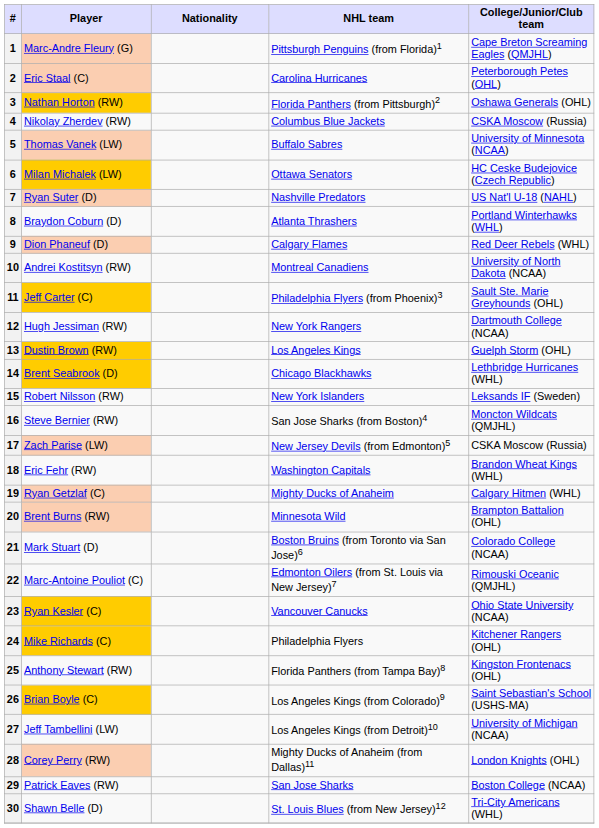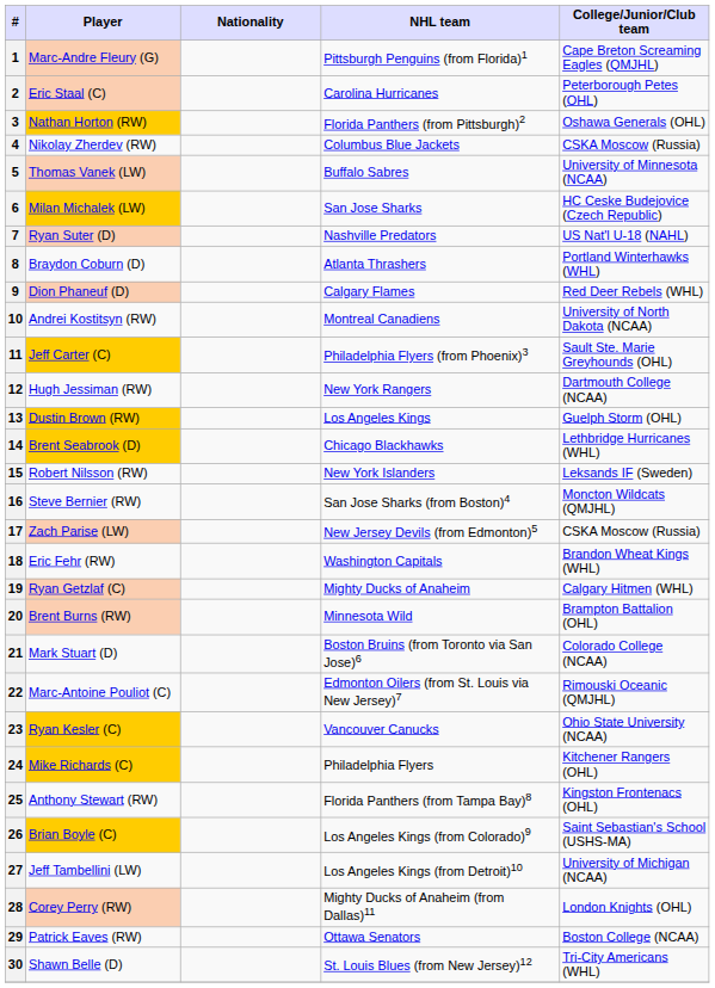 <table class="wikitable">
 <tr>
 <th style="background:#ddf; width:2.75%;">#</th>
 <th style="background:#ddf; width:22.0%;">Player</th>
 <th style="background:#ddf; width:20.0%;">Nationality</th>
 <th style="background:#ddf; width:34.0%;">NHL team</th>
 <th style="background:#ddf; width:100.0%;">College/Junior/Club team</th>
 </tr>
 <tr>
 <th>1</th>
 <td bgcolor="#FBCEB1"><a href='#'>Marc-Andre Fleury</a> (G)</td>
 <td></td>
 <td><a href='#'>Pittsburgh Penguins</a> (from Florida)<sup>1</sup></td>
 <td><a href='#'>Cape Breton Screaming Eagles</a> (<a href='#'>QMJHL</a>)</td>
 </tr>
 <tr>
 <th>2</th>
 <td bgcolor="#FBCEB1"><a href='#'>Eric Staal</a> (C)</td>
 <td></td>
 <td><a href='#'>Carolina Hurricanes</a></td>
 <td><a href='#'>Peterborough Petes</a> (<a href='#'>OHL</a>)</td>
 </tr>
 <tr>
 <th>3</th>
 <td bgcolor="#FFCC00"><a href='#'>Nathan Horton</a> (RW)</td>
 <td></td>
 <td><a href='#'>Florida Panthers</a> (from Pittsburgh)<sup>2</sup></td>
 <td><a href='#'>Oshawa Generals</a> (OHL)</td>
 </tr>
 <tr>
 <th>4</th>
 <td><a href='#'>Nikolay Zherdev</a> (RW)</td>
 <td></td>
 <td><a href='#'>Columbus Blue Jackets</a></td>
 <td><a href='#'>CSKA Moscow</a> (Russia)</td>
 </tr>
 <tr>
 <th>5</th>
 <td bgcolor="#FBCEB1"><a href='#'>Thomas Vanek</a> (LW)</td>
 <td></td>
 <td><a href='#'>Buffalo Sabres</a></td>
 <td><a href='#'>University of Minnesota</a> (<a href='#'>NCAA</a>)</td>
 </tr>
 <tr>
 <th>6</th>
 <td bgcolor="#FFCC00"><a href='#'>Milan Michalek</a> (LW)</td>
 <td></td>
-<td><a href='#'>Ottawa Senators</a></td>
+<td><a href='#'>San Jose Sharks</a></td>
 <td><a href='#'>HC Ceske Budejovice</a> (<a href='#'>Czech Republic</a>)</td>
 </tr>
 <tr>
 <th>7</th>
 <td bgcolor="#FBCEB1"><a href='#'>Ryan Suter</a> (D)</td>
 <td></td>
 <td><a href='#'>Nashville Predators</a></td>
 <td><a href='#'>US Nat'l U-18</a> (<a href='#'>NAHL</a>)</td>
 </tr>
 <tr>
 <th>8</th>
 <td><a href='#'>Braydon Coburn</a> (D)</td>
 <td></td>
 <td><a href='#'>Atlanta Thrashers</a></td>
 <td><a href='#'>Portland Winterhawks</a> (<a href='#'>WHL</a>)</td>
 </tr>
 <tr>
 <th>9</th>
 <td bgcolor="#FBCEB1"><a href='#'>Dion Phaneuf</a> (D)</td>
 <td></td>
 <td><a href='#'>Calgary Flames</a></td>
 <td><a href='#'>Red Deer Rebels</a> (WHL)</td>
 </tr>
 <tr>
 <th>10</th>
 <td><a href='#'>Andrei Kostitsyn</a> (RW)</td>
 <td></td>
 <td><a href='#'>Montreal Canadiens</a></td>
 <td><a href='#'>University of North Dakota</a> (NCAA)</td>
 </tr>
 <tr>
 <th>11</th>
 <td bgcolor="#FFCC00"><a href='#'>Jeff Carter</a> (C)</td>
 <td></td>
 <td><a href='#'>Philadelphia Flyers</a> (from Phoenix)<sup>3</sup></td>
 <td><a href='#'>Sault Ste. Marie Greyhounds</a> (OHL)</td>
 </tr>
 <tr>
 <th>12</th>
 <td><a href='#'>Hugh Jessiman</a> (RW)</td>
 <td></td>
 <td><a href='#'>New York Rangers</a></td>
 <td><a href='#'>Dartmouth College</a> (NCAA)</td>
 </tr>
 <tr>
 <th>13</th>
 <td bgcolor="#FFCC00"><a href='#'>Dustin Brown</a> (RW)</td>
 <td></td>
 <td><a href='#'>Los Angeles Kings</a></td>
 <td><a href='#'>Guelph Storm</a> (OHL)</td>
 </tr>
 <tr>
 <th>14</th>
 <td bgcolor="#FFCC00"><a href='#'>Brent Seabrook</a> (D)</td>
 <td></td>
 <td><a href='#'>Chicago Blackhawks</a></td>
 <td><a href='#'>Lethbridge Hurricanes</a> (WHL)</td>
 </tr>
 <tr>
 <th>15</th>
 <td><a href='#'>Robert Nilsson</a> (RW)</td>
 <td></td>
 <td><a href='#'>New York Islanders</a></td>
 <td><a href='#'>Leksands IF</a> (Sweden)</td>
 </tr>
 <tr>
 <th>16</th>
 <td><a href='#'>Steve Bernier</a> (RW)</td>
 <td></td>
 <td>San Jose Sharks (from Boston)<sup>4</sup></td>
 <td><a href='#'>Moncton Wildcats</a> (QMJHL)</td>
 </tr>
 <tr>
 <th>17</th>
 <td bgcolor="#FBCEB1"><a href='#'>Zach Parise</a> (LW)</td>
 <td></td>
 <td><a href='#'>New Jersey Devils</a> (from Edmonton)<sup>5</sup></td>
 <td>CSKA Moscow (Russia)</td>
 </tr>
 <tr>
 <th>18</th>
 <td><a href='#'>Eric Fehr</a> (RW)</td>
 <td></td>
 <td><a href='#'>Washington Capitals</a></td>
 <td><a href='#'>Brandon Wheat Kings</a> (WHL)</td>
 </tr>
 <tr>
 <th>19</th>
 <td bgcolor="#FBCEB1"><a href='#'>Ryan Getzlaf</a> (C)</td>
 <td></td>
 <td><a href='#'>Mighty Ducks of Anaheim</a></td>
 <td><a href='#'>Calgary Hitmen</a> (WHL)</td>
 </tr>
 <tr>
 <th>20</th>
 <td bgcolor="#FBCEB1"><a href='#'>Brent Burns</a> (RW)</td>
 <td></td>
 <td><a href='#'>Minnesota Wild</a></td>
 <td><a href='#'>Brampton Battalion</a> (OHL)</td>
 </tr>
 <tr>
 <th>21</th>
 <td><a href='#'>Mark Stuart</a> (D)</td>
 <td></td>
 <td><a href='#'>Boston Bruins</a> (from Toronto via San Jose)<sup>6</sup></td>
 <td><a href='#'>Colorado College</a> (NCAA)</td>
 </tr>
 <tr>
 <th>22</th>
 <td><a href='#'>Marc-Antoine Pouliot</a> (C)</td>
 <td></td>
 <td><a href='#'>Edmonton Oilers</a> (from St. Louis via New Jersey)<sup>7</sup></td>
 <td><a href='#'>Rimouski Oceanic</a> (QMJHL)</td>
 </tr>
 <tr>
 <th>23</th>
 <td bgcolor="#FFCC00"><a href='#'>Ryan Kesler</a> (C)</td>
 <td></td>
 <td><a href='#'>Vancouver Canucks</a></td>
 <td><a href='#'>Ohio State University</a> (NCAA)</td>
 </tr>
 <tr>
 <th>24</th>
 <td bgcolor="#FFCC00"><a href='#'>Mike Richards</a> (C)</td>
 <td></td>
 <td>Philadelphia Flyers</td>
 <td><a href='#'>Kitchener Rangers</a> (OHL)</td>
 </tr>
 <tr>
 <th>25</th>
 <td><a href='#'>Anthony Stewart</a> (RW)</td>
 <td></td>
 <td>Florida Panthers (from Tampa Bay)<sup>8</sup></td>
 <td><a href='#'>Kingston Frontenacs</a> (OHL)</td>
 </tr>
 <tr>
 <th>26</th>
 <td bgcolor="#FFCC00"><a href='#'>Brian Boyle</a> (C)</td>
 <td></td>
 <td>Los Angeles Kings (from Colorado)<sup>9</sup></td>
 <td><a href='#'>Saint Sebastian's School</a> (USHS-MA)</td>
 </tr>
 <tr>
 <th>27</th>
 <td><a href='#'>Jeff Tambellini</a> (LW)</td>
 <td></td>
 <td>Los Angeles Kings (from Detroit)<sup>10</sup></td>
 <td><a href='#'>University of Michigan</a> (NCAA)</td>
 </tr>
 <tr>
 <th>28</th>
 <td bgcolor="#FBCEB1"><a href='#'>Corey Perry</a> (RW)</td>
 <td></td>
 <td>Mighty Ducks of Anaheim (from Dallas)<sup>11</sup></td>
 <td><a href='#'>London Knights</a> (OHL)</td>
 </tr>
 <tr>
 <th>29</th>
 <td><a href='#'>Patrick Eaves</a> (RW)</td>
 <td></td>
-<td><a href='#'>San Jose Sharks</a></td>
+<td><a href='#'>Ottawa Senators</a></td>
 <td><a href='#'>Boston College</a> (NCAA)</td>
 </tr>
 <tr>
 <th>30</th>
 <td><a href='#'>Shawn Belle</a> (D)</td>
 <td></td>
 <td><a href='#'>St. Louis Blues</a> (from New Jersey)<sup>12</sup></td>
 <td><a href='#'>Tri-City Americans</a> (WHL)</td>
 </tr>
 <tr>
 </tr>
 </table>
